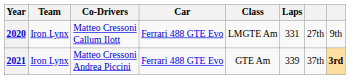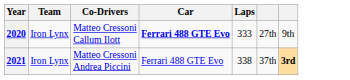 <table class="wikitable" style="text-align:center; font-size:90%">
 <tr>
 <th>Year</th>
 <th>Team</th>
 <th>Co-Drivers</th>
 <th>Car</th>
-<th>Class</th>
 <th>Laps</th>
 <th></th>
 <th></th>
 </tr>
 <tr>
 <th><a href='#'>2020</a></th>
 <td align="left"> <a href='#'>Iron Lynx</a></td>
 <td align="left"> <a href='#'>Matteo Cressoni</a><br> <a href='#'>Callum Ilott</a></td>
-<td align="left"><a href='#'>Ferrari 488 GTE Evo</a></td>
-<td>LMGTE Am</td>
-<td>331</td>
+<td align="left"><strong><a href='#'>Ferrari 488 GTE Evo</a></strong></td>
+<td>333</td>
 <td>27th</td>
 <td>9th</td>
 </tr>
 <tr>
 <th><a href='#'>2021</a></th>
 <td align="left"> <a href='#'>Iron Lynx</a></td>
 <td align="left"> <a href='#'>Matteo Cressoni</a><br> <a href='#'>Andrea Piccini</a></td>
 <td align="left"><a href='#'>Ferrari 488 GTE Evo</a></td>
-<td>GTE Am</td>
-<td>339</td>
+<td>338</td>
 <td>37th</td>
 <td style="background:#FFDF9F;"><strong>3rd</strong></td>
 </tr>
 </table>
